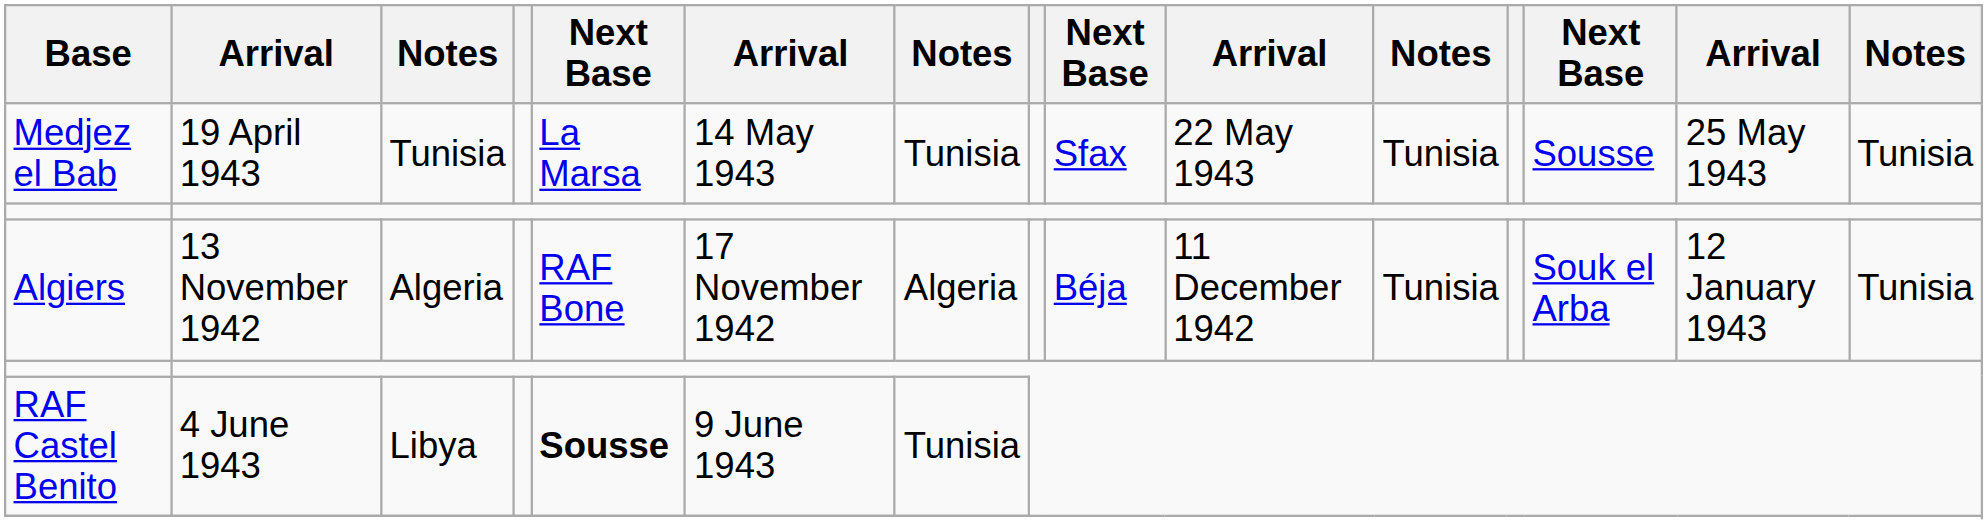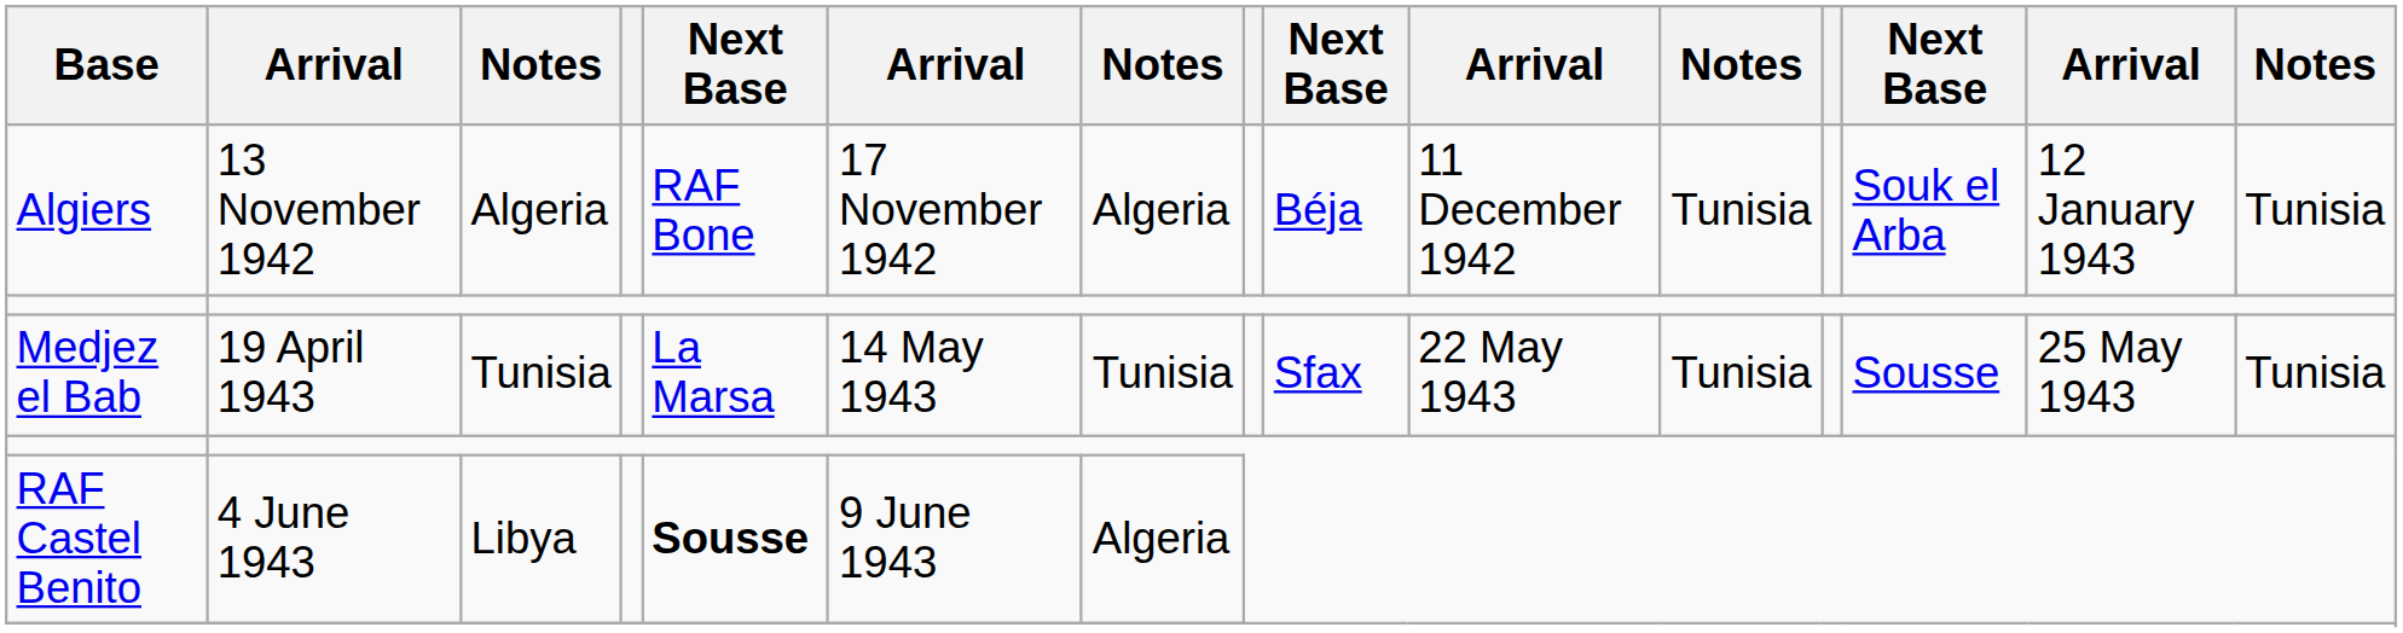 <table class="wikitable">
 <tr>
 <th>Base</th>
 <th>Arrival</th>
 <th>Notes</th>
 <th></th>
 <th>Next Base</th>
 <th>Arrival</th>
 <th>Notes</th>
 <th></th>
 <th>Next Base</th>
 <th>Arrival</th>
 <th>Notes</th>
 <th></th>
 <th>Next Base</th>
 <th>Arrival</th>
 <th>Notes</th>
+</tr>
+<tr>
+<td><a href='#'>Algiers</a></td>
+<td>13 November 1942</td>
+<td>Algeria</td>
+<td></td>
+<td><a href='#'>RAF Bone</a></td>
+<td>17 November 1942</td>
+<td>Algeria</td>
+<td></td>
+<td><a href='#'>Béja</a></td>
+<td>11 December 1942</td>
+<td>Tunisia</td>
+<td></td>
+<td><a href='#'>Souk el Arba</a></td>
+<td>12 January 1943</td>
+<td>Tunisia</td>
+</tr>
+<tr>
+<td></td>
 </tr>
 <tr>
 <td><a href='#'>Medjez el Bab</a></td>
 <td>19 April 1943</td>
 <td>Tunisia</td>
 <td></td>
 <td><a href='#'>La Marsa</a></td>
 <td>14 May 1943</td>
 <td>Tunisia</td>
 <td></td>
 <td><a href='#'>Sfax</a></td>
 <td>22 May 1943</td>
 <td>Tunisia</td>
 <td></td>
 <td><a href='#'>Sousse</a></td>
 <td>25 May 1943</td>
 <td>Tunisia</td>
 </tr>
 <tr>
 <td></td>
 </tr>
 <tr>
-<td><a href='#'>Algiers</a></td>
-<td>13 November 1942</td>
-<td>Algeria</td>
-<td></td>
-<td><a href='#'>RAF Bone</a></td>
-<td>17 November 1942</td>
-<td>Algeria</td>
-<td></td>
-<td><a href='#'>Béja</a></td>
-<td>11 December 1942</td>
-<td>Tunisia</td>
-<td></td>
-<td><a href='#'>Souk el Arba</a></td>
-<td>12 January 1943</td>
-<td>Tunisia</td>
-</tr>
-<tr>
-<td></td>
-</tr>
-<tr>
 <td><a href='#'>RAF Castel Benito</a></td>
 <td>4 June 1943</td>
 <td>Libya</td>
 <td></td>
 <td><strong>Sousse</strong></td>
 <td>9 June 1943</td>
-<td>Tunisia</td>
+<td>Algeria</td>
 </tr>
 <tr>
 </tr>
 </table>
